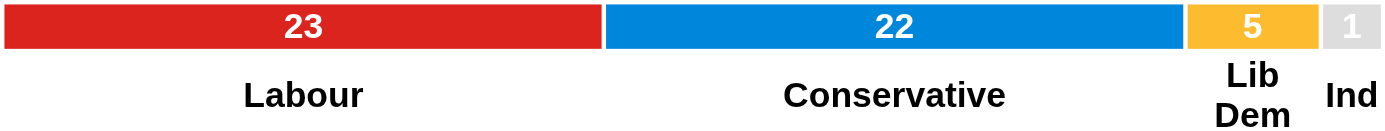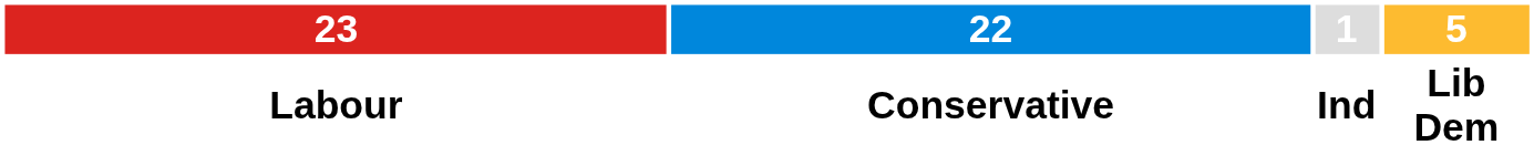 <table style="width:100%; text-align:center;">
 <tr style="color:white;">
 <td style="background:#DC241F; width:45.10%;"><strong>23</strong></td>
 <td style="background:#0087DC; width:43.14%;"><strong>22</strong></td>
+<td style="background:#DDDDDD; width:1.96%;"><strong>1</strong></td>
 <td style="background:#FDBB30; width:9.80%;"><strong>5</strong></td>
-<td style="background:#DDDDDD; width:1.96%;"><strong>1</strong></td>
 </tr>
 <tr>
 <td><span><strong>Labour</strong></span></td>
 <td><span><strong>Conservative</strong></span></td>
+<td><span><strong>Ind</strong></span></td>
 <td><span><strong>Lib Dem</strong></span></td>
-<td><span><strong>Ind</strong></span></td>
 </tr>
 </table>
